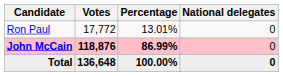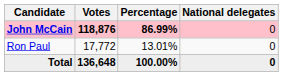 <table class="wikitable" style="text-align:right;">
 <tr>
 <th>Candidate</th>
 <th>Votes</th>
 <th>Percentage</th>
 <th>National delegates</th>
 </tr>
+<tr style="background:pink;">
+<td style="text-align:left;"><strong><a href='#'>John McCain</a></strong></td>
+<td><strong>118,876</strong></td>
+<td><strong>86.99%</strong></td>
+<td>0</td>
+</tr>
 <tr>
 <td style="text-align:left;"><a href='#'>Ron Paul</a></td>
 <td>17,772</td>
 <td>13.01%</td>
-<td>0</td>
-</tr>
-<tr style="background:pink;">
-<td style="text-align:left;"><strong><a href='#'>John McCain</a></strong></td>
-<td><strong>118,876</strong></td>
-<td><strong>86.99%</strong></td>
 <td>0</td>
 </tr>
 <tr style="background:#eee;">
 <td><strong>Total</strong></td>
 <td><strong>136,648</strong></td>
 <td><strong>100.00%</strong></td>
 <td><strong>0</strong></td>
 </tr>
 </table>
